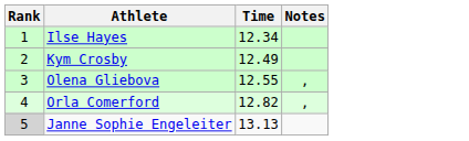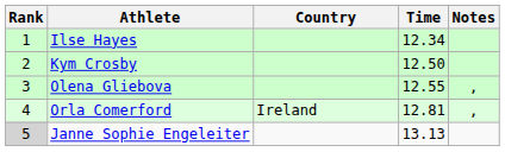 <table class="wikitable sortable" style="text-align:center">
 <tr>
 <th>Rank</th>
 <th style="width:180px">Athlete</th>
+<th style="width:125px">Country</th>
 <th>Time</th>
 <th>Notes</th>
 </tr>
 <tr bgcolor=ccffcc>
 <td>1</td>
 <td style="text-align:left;"><a href='#'>Ilse Hayes</a></td>
+<td style="text-align:left;"></td>
 <td>12.34</td>
 <td></td>
 </tr>
 <tr bgcolor=ccffcc>
 <td>2</td>
 <td style="text-align:left;"><a href='#'>Kym Crosby</a></td>
-<td>12.49</td>
+<td style="text-align:left;"></td>
+<td>12.50</td>
 <td></td>
 </tr>
 <tr bgcolor=ccffcc>
 <td>3</td>
 <td style="text-align:left;"><a href='#'>Olena Gliebova</a></td>
+<td style="text-align:left;"></td>
 <td>12.55</td>
 <td>, </td>
 </tr>
 <tr bgcolor=ddffdd>
 <td>4</td>
 <td style="text-align:left;"><a href='#'>Orla Comerford</a></td>
-<td>12.82</td>
+<td style="text-align:left;">Ireland</td>
+<td>12.81</td>
 <td>, </td>
 </tr>
 <tr>
 <td style="background: lightgrey;">5</td>
 <td style="text-align:left;"><a href='#'>Janne Sophie Engeleiter</a></td>
+<td style="text-align:left;"></td>
 <td>13.13</td>
 <td></td>
 </tr>
 </table>
